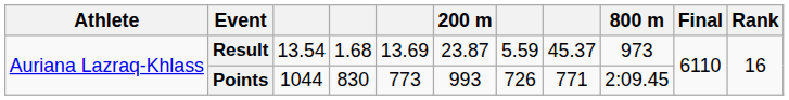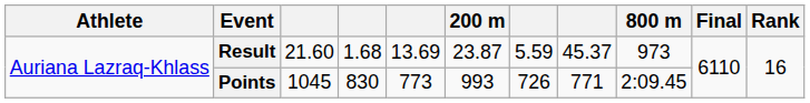 <table class=wikitable style=font-size:90%;text-align:center>
 <tr>
 <th>Athlete</th>
 <th>Event</th>
 <th></th>
 <th></th>
 <th></th>
 <th>200 m</th>
 <th></th>
 <th></th>
 <th>800 m</th>
 <th>Final</th>
 <th>Rank</th>
 </tr>
 <tr>
 <td rowspan=2 align=left><a href='#'>Auriana Lazraq-Khlass</a></td>
 <th style=font-size:95%>Result</th>
-<td>13.54</td>
+<td>21.60</td>
 <td>1.68</td>
 <td>13.69</td>
 <td>23.87</td>
 <td>5.59</td>
 <td>45.37</td>
 <td>973</td>
 <td rowspan="2">6110</td>
 <td rowspan="2">16</td>
 </tr>
 <tr>
 <th style=font-size:95%>Points</th>
-<td>1044</td>
+<td>1045</td>
 <td>830</td>
 <td>773</td>
 <td>993</td>
 <td>726</td>
 <td>771</td>
 <td>2:09.45</td>
 </tr>
 </table>
